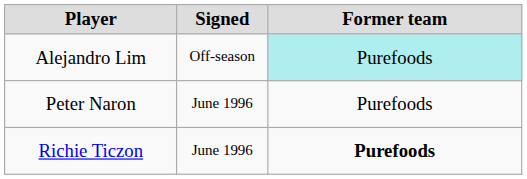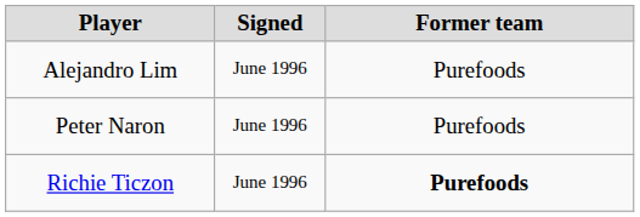 <table class="wikitable" style="text-align: center">
 <tr align="center" bgcolor="#dddddd">
 <td style="width:140px"><strong>Player</strong></td>
 <td style="width:70px"><strong>Signed</strong></td>
 <td style="width:210px"><strong>Former team</strong></td>
 </tr>
 <tr style="height:40px">
 <td>Alejandro Lim</td>
-<td style="font-size: 80%">Off-season</td>
-<td style="background: paleturquoise;">Purefoods</td>
+<td style="font-size: 80%">June 1996</td>
+<td>Purefoods</td>
 </tr>
 <tr style="height:40px">
 <td>Peter Naron</td>
 <td style="font-size: 80%">June 1996</td>
 <td>Purefoods</td>
 </tr>
 <tr style="height:40px">
 <td><a href='#'>Richie Ticzon</a></td>
 <td style="font-size: 80%">June 1996</td>
 <td><strong>Purefoods</strong></td>
 </tr>
 </table>
